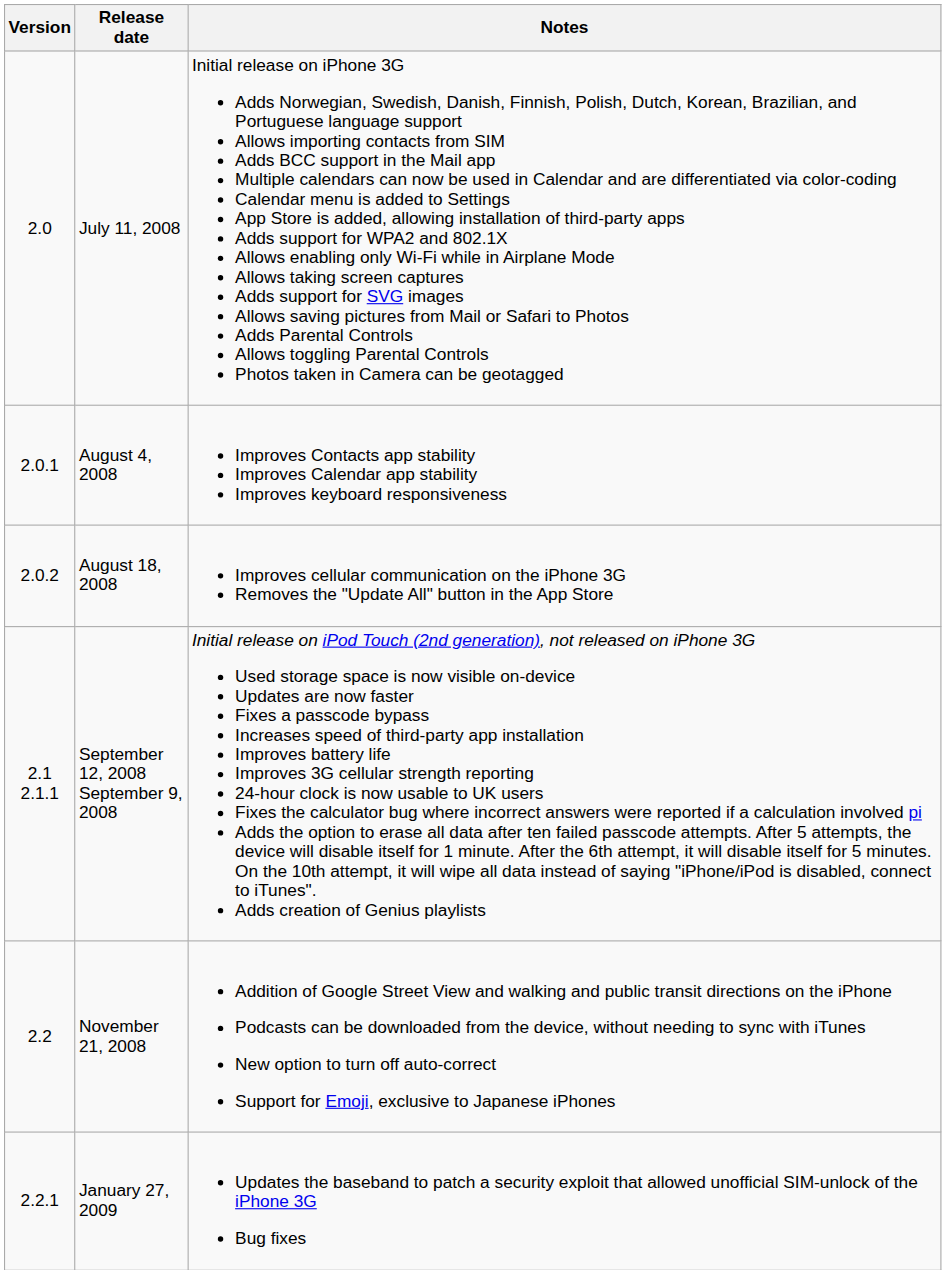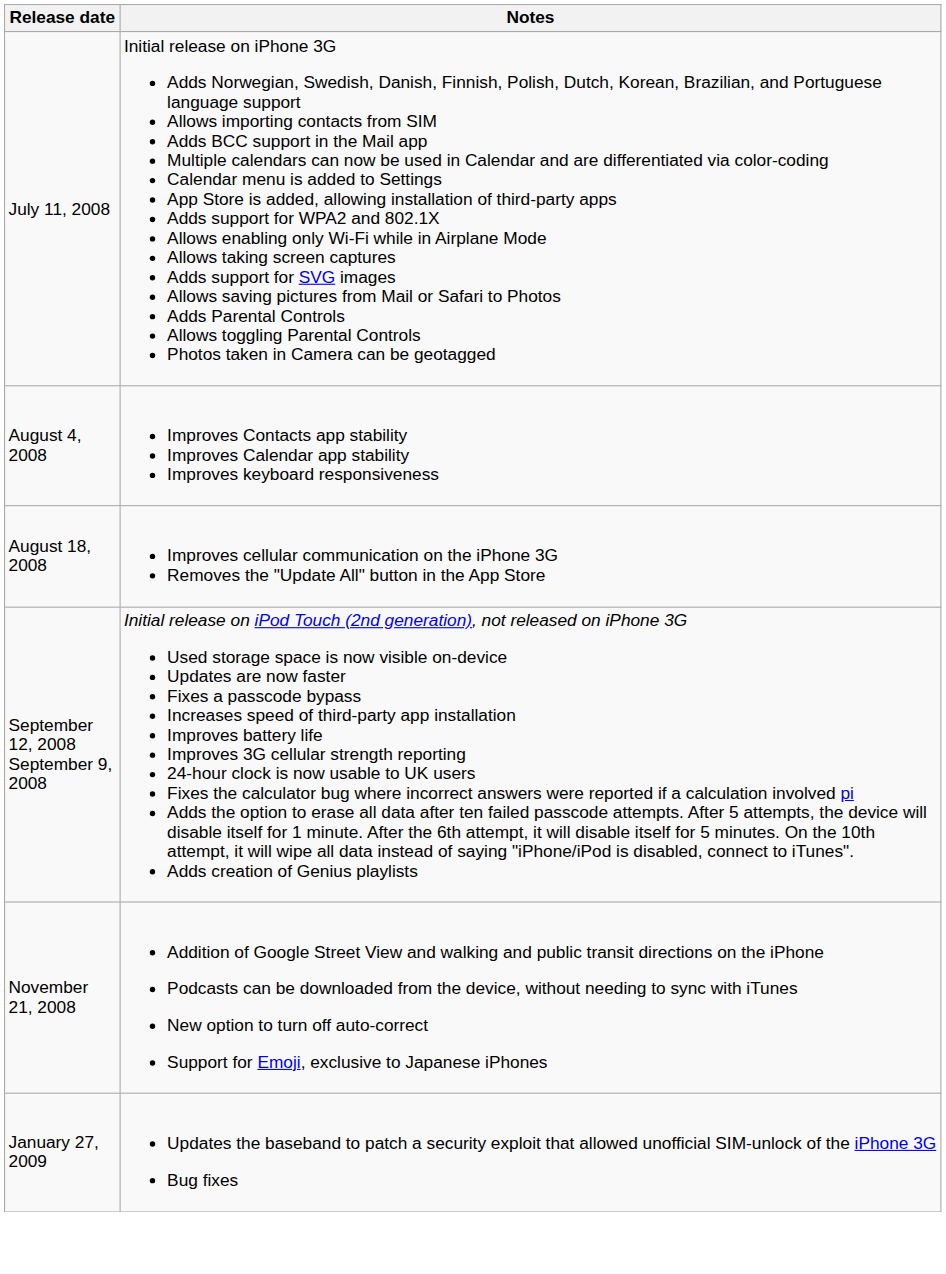 <table class="wikitable">
 <tr>
-<th>Version</th>
 <th>Release date</th>
 <th>Notes</th>
 </tr>
 <tr>
-<td style="text-align: center;">2.0</td>
 <td>July 11, 2008</td>
 <td>Initial release on iPhone 3G<br><ul><li>Adds Norwegian, Swedish, Danish, Finnish, Polish, Dutch, Korean, Brazilian, and Portuguese language support</li><li>Allows importing contacts from SIM</li><li>Adds BCC support in the Mail app</li><li>Multiple calendars can now be used in Calendar and are differentiated via color-coding</li><li>Calendar menu is added to Settings</li><li>App Store is added, allowing installation of third-party apps</li><li>Adds support for WPA2 and 802.1X</li><li>Allows enabling only Wi-Fi while in Airplane Mode</li><li>Allows taking screen captures</li><li>Adds support for <a href='#'>SVG</a> images</li><li>Allows saving pictures from Mail or Safari to Photos</li><li>Adds Parental Controls</li><li>Allows toggling Parental Controls</li><li>Photos taken in Camera can be geotagged</li></ul></td>
 </tr>
 <tr>
-<td style="text-align: center;">2.0.1</td>
 <td>August 4, 2008</td>
 <td><br><ul><li>Improves Contacts app stability</li><li>Improves Calendar app stability</li><li>Improves keyboard responsiveness</li></ul></td>
 </tr>
 <tr>
-<td style="text-align: center;">2.0.2</td>
 <td>August 18, 2008</td>
 <td><br><ul><li>Improves cellular communication on the iPhone 3G</li><li>Removes the "Update All" button in the App Store</li></ul></td>
 </tr>
 <tr>
-<td style="text-align: center;">2.1<br>2.1.1</td>
 <td>September 12, 2008<br>September 9, 2008</td>
 <td><em>Initial release on <a href='#'>iPod Touch (2nd generation)</a>, not released on iPhone 3G</em><br><ul><li>Used storage space is now visible on-device</li><li>Updates are now faster</li><li>Fixes a passcode bypass</li><li>Increases speed of third-party app installation</li><li>Improves battery life</li><li>Improves 3G cellular strength reporting</li><li>24-hour clock is now usable to UK users</li><li>Fixes the calculator bug where incorrect answers were reported if a calculation involved <a href='#'>pi</a></li><li>Adds the option to erase all data after ten failed passcode attempts. After 5 attempts, the device will disable itself for 1 minute. After the 6th attempt, it will disable itself for 5 minutes. On the 10th attempt, it will wipe all data instead of saying "iPhone/iPod is disabled, connect to iTunes".</li><li>Adds creation of Genius playlists</li></ul></td>
 </tr>
 <tr>
-<td style="text-align: center;">2.2</td>
 <td>November 21, 2008</td>
 <td><br><ul><li>Addition of Google Street View and walking and public transit directions on the iPhone</li></ul><ul><li>Podcasts can be downloaded from the device, without needing to sync with iTunes</li></ul><ul><li>New option to turn off auto-correct</li></ul><ul><li>Support for <a href='#'>Emoji</a>, exclusive to Japanese iPhones</li></ul></td>
 </tr>
 <tr>
-<td style="text-align: center;">2.2.1</td>
 <td>January 27, 2009</td>
 <td><br><ul><li>Updates the baseband to patch a security exploit that allowed unofficial SIM-unlock of the <a href='#'>iPhone 3G</a></li></ul><ul><li>Bug fixes</li></ul></td>
 </tr>
 </table>
